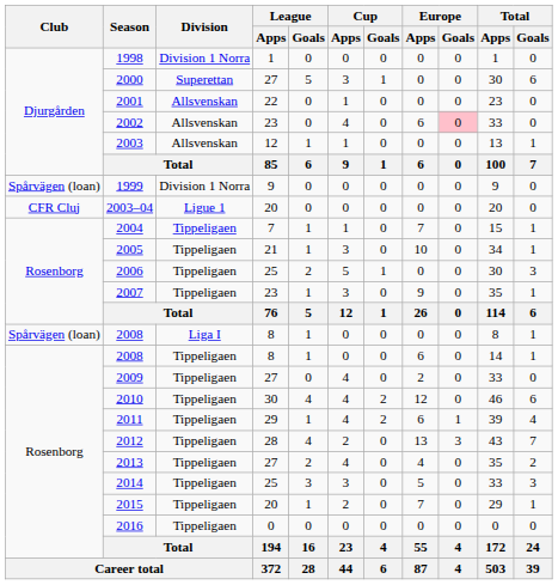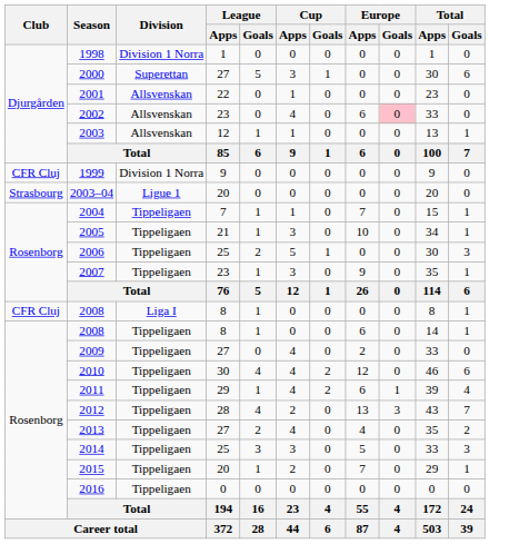 <table class="wikitable" style="text-align:center">
 <tr>
 <th rowspan="2">Club</th>
 <th rowspan="2">Season</th>
 <th rowspan="2">Division</th>
 <th colspan="2">League</th>
 <th colspan="2">Cup</th>
 <th colspan="2">Europe</th>
 <th colspan="2">Total</th>
 </tr>
 <tr>
 <th>Apps</th>
 <th>Goals</th>
 <th>Apps</th>
 <th>Goals</th>
 <th>Apps</th>
 <th>Goals</th>
 <th>Apps</th>
 <th>Goals</th>
 </tr>
 <tr>
 <td rowspan="6"><a href='#'>Djurgården</a></td>
 <td><a href='#'>1998</a></td>
 <td><a href='#'>Division 1 Norra</a></td>
 <td>1</td>
 <td>0</td>
 <td>0</td>
 <td>0</td>
 <td>0</td>
 <td>0</td>
 <td>1</td>
 <td>0</td>
 </tr>
 <tr>
 <td><a href='#'>2000</a></td>
 <td><a href='#'>Superettan</a></td>
 <td>27</td>
 <td>5</td>
 <td>3</td>
 <td>1</td>
 <td>0</td>
 <td>0</td>
 <td>30</td>
 <td>6</td>
 </tr>
 <tr>
 <td><a href='#'>2001</a></td>
 <td><a href='#'>Allsvenskan</a></td>
 <td>22</td>
 <td>0</td>
 <td>1</td>
 <td>0</td>
 <td>0</td>
 <td>0</td>
 <td>23</td>
 <td>0</td>
 </tr>
 <tr>
 <td><a href='#'>2002</a></td>
 <td>Allsvenskan</td>
 <td>23</td>
 <td>0</td>
 <td>4</td>
 <td>0</td>
 <td>6</td>
 <td style="background: pink;">0</td>
 <td>33</td>
 <td>0</td>
 </tr>
 <tr>
 <td><a href='#'>2003</a></td>
 <td>Allsvenskan</td>
 <td>12</td>
 <td>1</td>
 <td>1</td>
 <td>0</td>
 <td>0</td>
 <td>0</td>
 <td>13</td>
 <td>1</td>
 </tr>
 <tr>
 <th colspan="2">Total</th>
 <th>85</th>
 <th>6</th>
 <th>9</th>
 <th>1</th>
 <th>6</th>
 <th>0</th>
 <th>100</th>
 <th>7</th>
 </tr>
 <tr>
-<td><a href='#'>Spårvägen</a> (loan)</td>
+<td><a href='#'>CFR Cluj</a></td>
 <td><a href='#'>1999</a></td>
 <td>Division 1 Norra</td>
 <td>9</td>
 <td>0</td>
 <td>0</td>
 <td>0</td>
 <td>0</td>
 <td>0</td>
 <td>9</td>
 <td>0</td>
 </tr>
 <tr>
-<td><a href='#'>CFR Cluj</a></td>
+<td><a href='#'>Strasbourg</a></td>
 <td><a href='#'>2003–04</a></td>
 <td><a href='#'>Ligue 1</a></td>
 <td>20</td>
 <td>0</td>
 <td>0</td>
 <td>0</td>
 <td>0</td>
 <td>0</td>
 <td>20</td>
 <td>0</td>
 </tr>
 <tr>
 <td rowspan="5"><a href='#'>Rosenborg</a></td>
 <td><a href='#'>2004</a></td>
 <td><a href='#'>Tippeligaen</a></td>
 <td>7</td>
 <td>1</td>
 <td>1</td>
 <td>0</td>
 <td>7</td>
 <td>0</td>
 <td>15</td>
 <td>1</td>
 </tr>
 <tr>
 <td><a href='#'>2005</a></td>
 <td>Tippeligaen</td>
 <td>21</td>
 <td>1</td>
 <td>3</td>
 <td>0</td>
 <td>10</td>
 <td>0</td>
 <td>34</td>
 <td>1</td>
 </tr>
 <tr>
 <td><a href='#'>2006</a></td>
 <td>Tippeligaen</td>
 <td>25</td>
 <td>2</td>
 <td>5</td>
 <td>1</td>
 <td>0</td>
 <td>0</td>
 <td>30</td>
 <td>3</td>
 </tr>
 <tr>
 <td><a href='#'>2007</a></td>
 <td>Tippeligaen</td>
 <td>23</td>
 <td>1</td>
 <td>3</td>
 <td>0</td>
 <td>9</td>
 <td>0</td>
 <td>35</td>
 <td>1</td>
 </tr>
 <tr>
 <th colspan="2">Total</th>
 <th>76</th>
 <th>5</th>
 <th>12</th>
 <th>1</th>
 <th>26</th>
 <th>0</th>
 <th>114</th>
 <th>6</th>
 </tr>
 <tr>
-<td><a href='#'>Spårvägen</a> (loan)</td>
+<td><a href='#'>CFR Cluj</a></td>
 <td><a href='#'>2008</a></td>
 <td><a href='#'>Liga I</a></td>
 <td>8</td>
 <td>1</td>
 <td>0</td>
 <td>0</td>
 <td>0</td>
 <td>0</td>
 <td>8</td>
 <td>1</td>
 </tr>
 <tr>
 <td rowspan="10">Rosenborg</td>
 <td><a href='#'>2008</a></td>
 <td>Tippeligaen</td>
 <td>8</td>
 <td>1</td>
 <td>0</td>
 <td>0</td>
 <td>6</td>
 <td>0</td>
 <td>14</td>
 <td>1</td>
 </tr>
 <tr>
 <td><a href='#'>2009</a></td>
 <td>Tippeligaen</td>
 <td>27</td>
 <td>0</td>
 <td>4</td>
 <td>0</td>
 <td>2</td>
 <td>0</td>
 <td>33</td>
 <td>0</td>
 </tr>
 <tr>
 <td><a href='#'>2010</a></td>
 <td>Tippeligaen</td>
 <td>30</td>
 <td>4</td>
 <td>4</td>
 <td>2</td>
 <td>12</td>
 <td>0</td>
 <td>46</td>
 <td>6</td>
 </tr>
 <tr>
 <td><a href='#'>2011</a></td>
 <td>Tippeligaen</td>
 <td>29</td>
 <td>1</td>
 <td>4</td>
 <td>2</td>
 <td>6</td>
 <td>1</td>
 <td>39</td>
 <td>4</td>
 </tr>
 <tr>
 <td><a href='#'>2012</a></td>
 <td>Tippeligaen</td>
 <td>28</td>
 <td>4</td>
 <td>2</td>
 <td>0</td>
 <td>13</td>
 <td>3</td>
 <td>43</td>
 <td>7</td>
 </tr>
 <tr>
 <td><a href='#'>2013</a></td>
 <td>Tippeligaen</td>
 <td>27</td>
 <td>2</td>
 <td>4</td>
 <td>0</td>
 <td>4</td>
 <td>0</td>
 <td>35</td>
 <td>2</td>
 </tr>
 <tr>
 <td><a href='#'>2014</a></td>
 <td>Tippeligaen</td>
 <td>25</td>
 <td>3</td>
 <td>3</td>
 <td>0</td>
 <td>5</td>
 <td>0</td>
 <td>33</td>
 <td>3</td>
 </tr>
 <tr>
 <td><a href='#'>2015</a></td>
 <td>Tippeligaen</td>
 <td>20</td>
 <td>1</td>
 <td>2</td>
 <td>0</td>
 <td>7</td>
 <td>0</td>
 <td>29</td>
 <td>1</td>
 </tr>
 <tr>
 <td><a href='#'>2016</a></td>
 <td>Tippeligaen</td>
 <td>0</td>
 <td>0</td>
 <td>0</td>
 <td>0</td>
 <td>0</td>
 <td>0</td>
 <td>0</td>
 <td>0</td>
 </tr>
 <tr>
 <th colspan="2">Total</th>
 <th>194</th>
 <th>16</th>
 <th>23</th>
 <th>4</th>
 <th>55</th>
 <th>4</th>
 <th>172</th>
 <th>24</th>
 </tr>
 <tr>
 <th colspan="3">Career total</th>
 <th>372</th>
 <th>28</th>
 <th>44</th>
 <th>6</th>
 <th>87</th>
 <th>4</th>
 <th>503</th>
 <th>39</th>
 </tr>
 </table>
